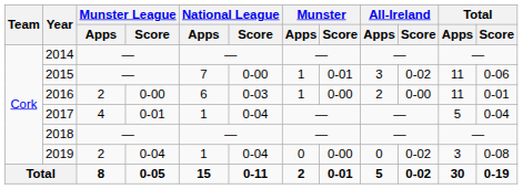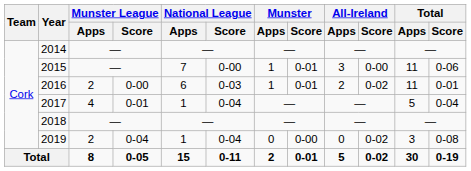 <table class="wikitable" style="text-align:center">
 <tr>
 <th rowspan="2">Team</th>
 <th rowspan="2">Year</th>
 <th colspan="2"><a href='#'>Munster League</a></th>
 <th colspan="2"><a href='#'>National League</a></th>
 <th colspan="2"><a href='#'>Munster</a></th>
 <th colspan="2"><a href='#'>All-Ireland</a></th>
 <th colspan="2">Total</th>
 </tr>
 <tr>
 <th>Apps</th>
 <th>Score</th>
 <th>Apps</th>
 <th>Score</th>
 <th>Apps</th>
 <th>Score</th>
 <th>Apps</th>
 <th>Score</th>
 <th>Apps</th>
 <th>Score</th>
 </tr>
 <tr>
 <td rowspan="6"><a href='#'>Cork</a></td>
 <td>2014</td>
 <td colspan=2>—</td>
 <td colspan=2>—</td>
 <td colspan=2>—</td>
 <td colspan=2>—</td>
 <td colspan=2>—</td>
 </tr>
 <tr>
 <td>2015</td>
 <td colspan=2>—</td>
 <td>7</td>
 <td>0-00</td>
 <td>1</td>
 <td>0-01</td>
 <td>3</td>
-<td>0-02</td>
+<td>0-00</td>
 <td>11</td>
 <td>0-06</td>
 </tr>
 <tr>
 <td>2016</td>
 <td>2</td>
 <td>0-00</td>
 <td>6</td>
 <td>0-03</td>
 <td>1</td>
-<td>0-00</td>
+<td>0-01</td>
 <td>2</td>
-<td>0-00</td>
+<td>0-02</td>
 <td>11</td>
 <td>0-01</td>
 </tr>
 <tr>
 <td>2017</td>
 <td>4</td>
 <td>0-01</td>
 <td>1</td>
 <td>0-04</td>
 <td colspan=2>—</td>
 <td colspan=2>—</td>
 <td>5</td>
 <td>0-04</td>
 </tr>
 <tr>
 <td>2018</td>
 <td colspan=2>—</td>
 <td colspan=2>—</td>
 <td colspan=2>—</td>
 <td colspan=2>—</td>
 <td colspan=2>—</td>
 </tr>
 <tr>
 <td>2019</td>
 <td>2</td>
 <td>0-04</td>
 <td>1</td>
 <td>0-04</td>
 <td>0</td>
 <td>0-00</td>
 <td>0</td>
 <td>0-02</td>
 <td>3</td>
 <td>0-08</td>
 </tr>
 <tr>
 <th colspan="2">Total</th>
 <td><strong>8</strong></td>
 <td><strong>0-05</strong></td>
 <td><strong>15</strong></td>
 <td><strong>0-11</strong></td>
 <td><strong>2</strong></td>
 <td><strong>0-01</strong></td>
 <td><strong>5</strong></td>
 <td><strong>0-02</strong></td>
 <td><strong>30</strong></td>
 <td><strong>0-19</strong></td>
 </tr>
 </table>
